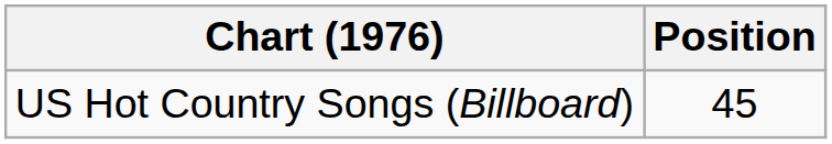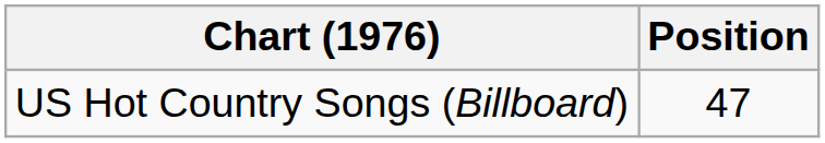 <table class="wikitable">
 <tr>
 <th>Chart (1976)</th>
 <th>Position</th>
 </tr>
 <tr>
 <td>US Hot Country Songs (<em>Billboard</em>)</td>
-<td align="center">45</td>
+<td align="center">47</td>
 </tr>
 </table>
